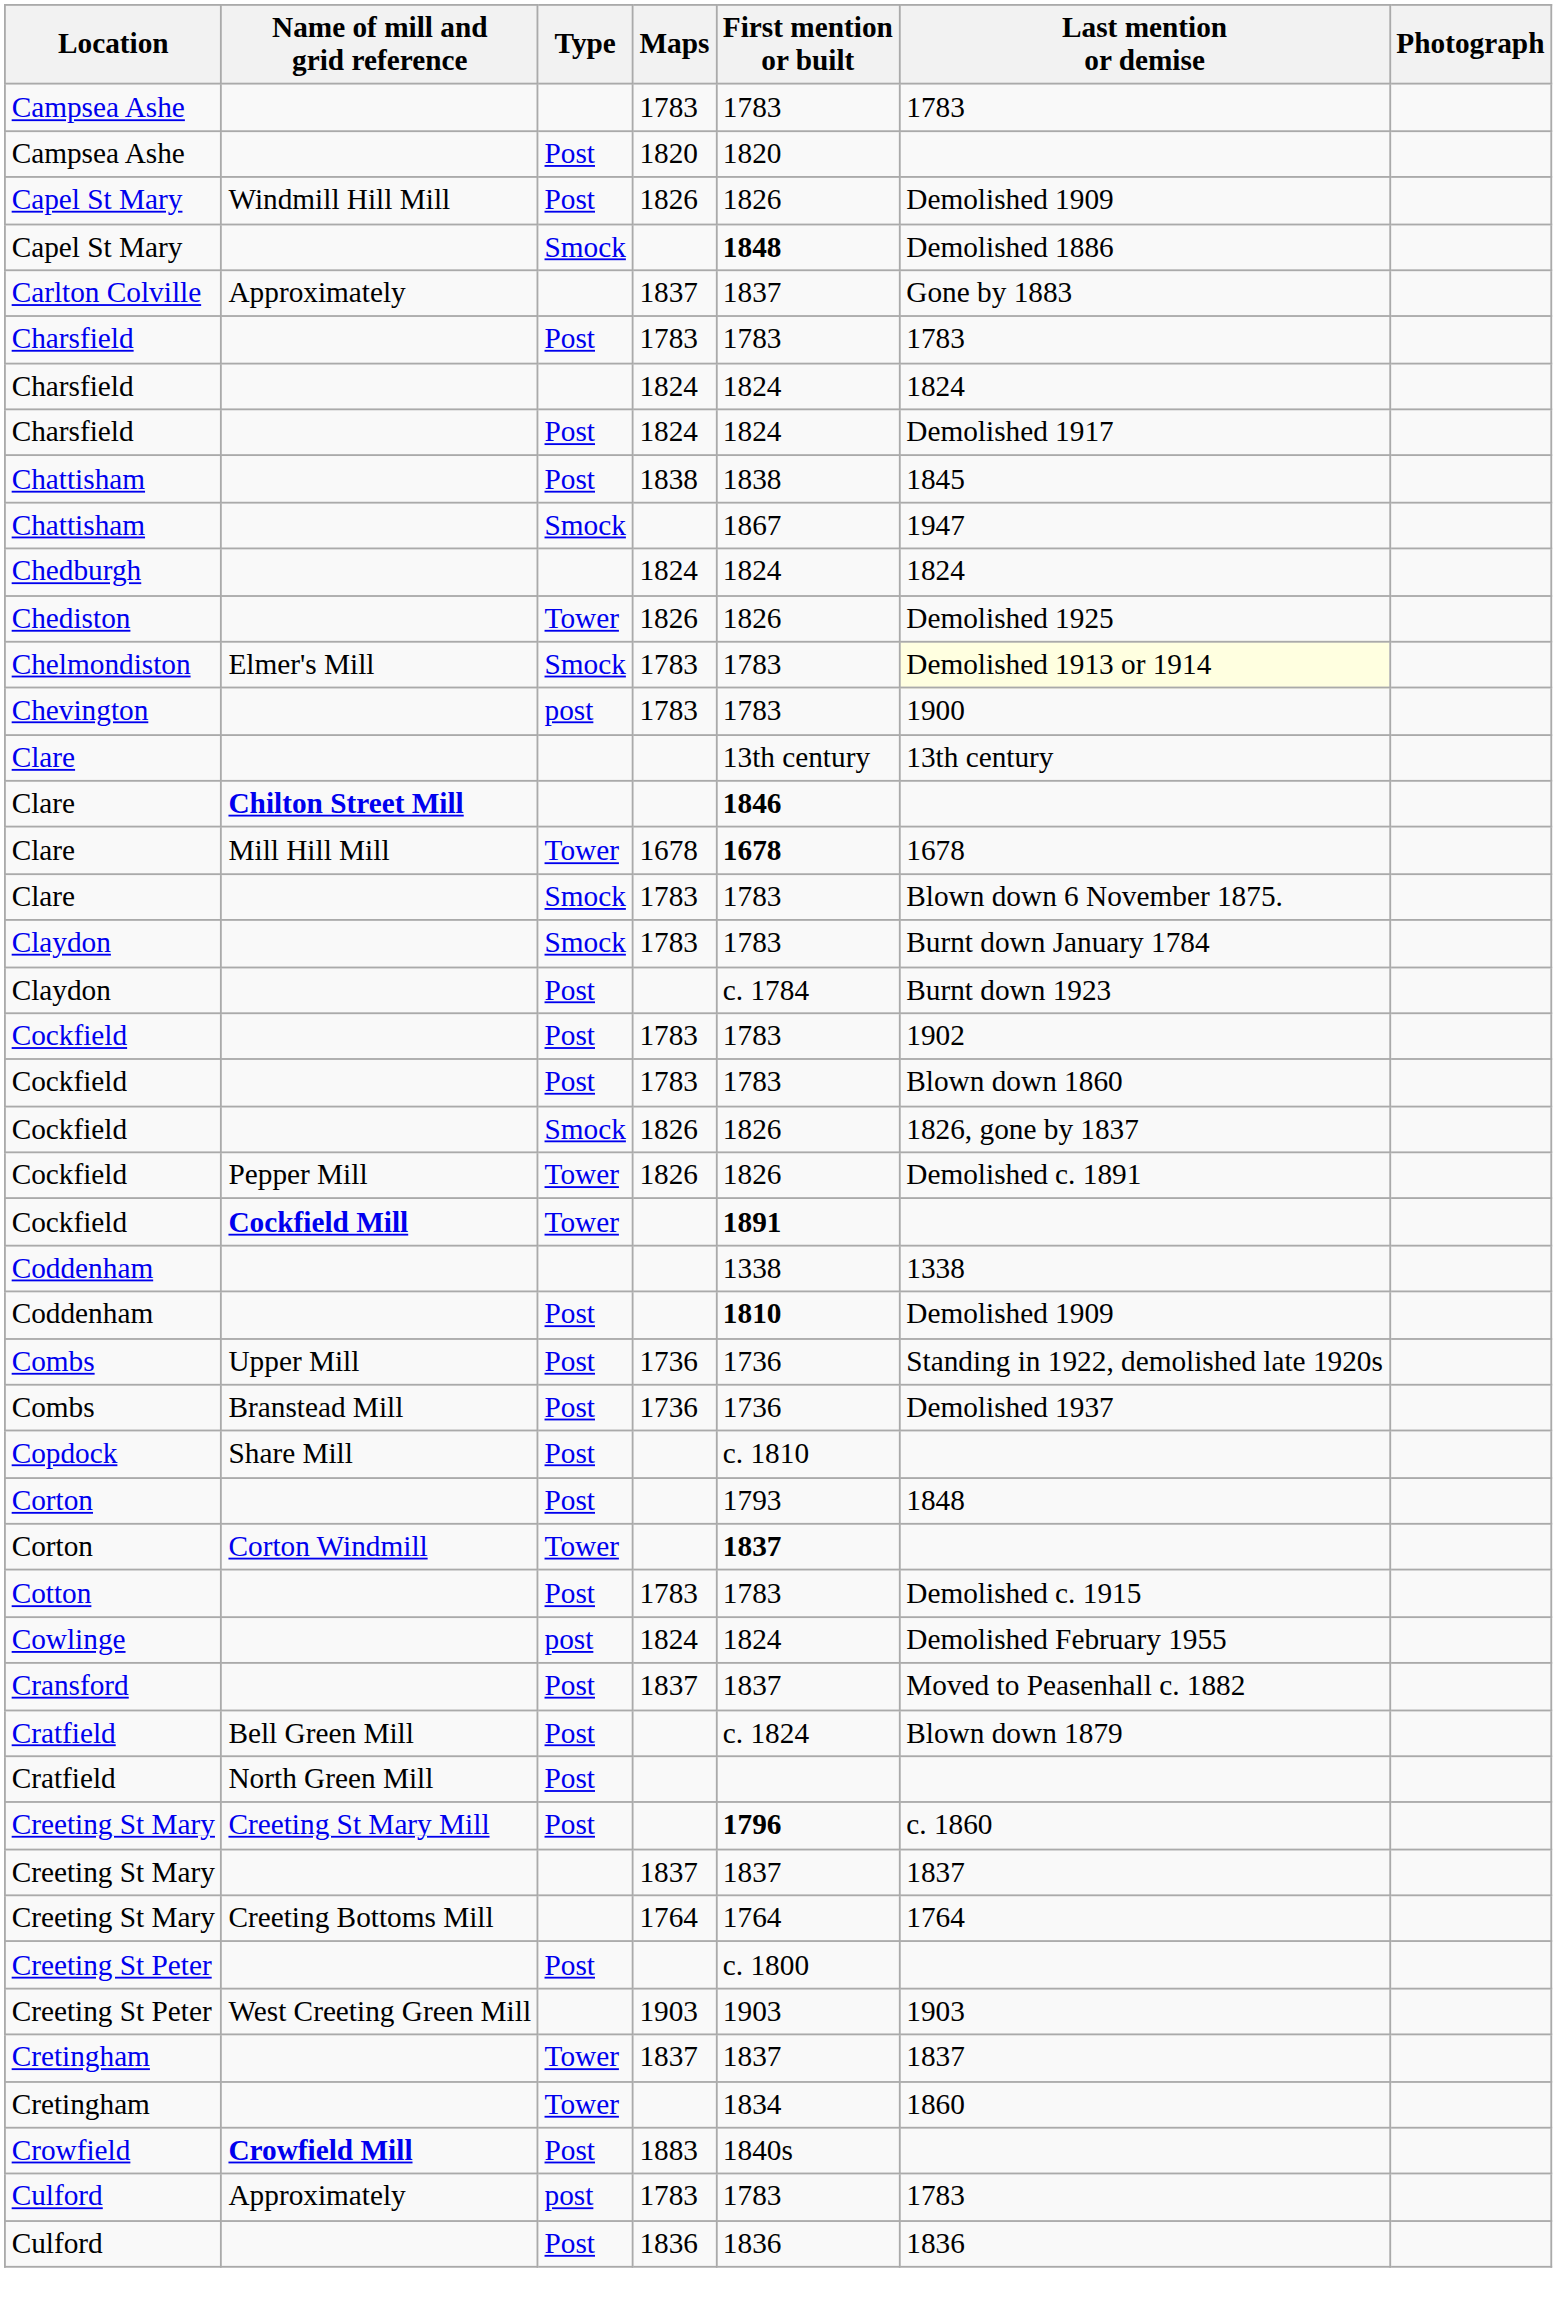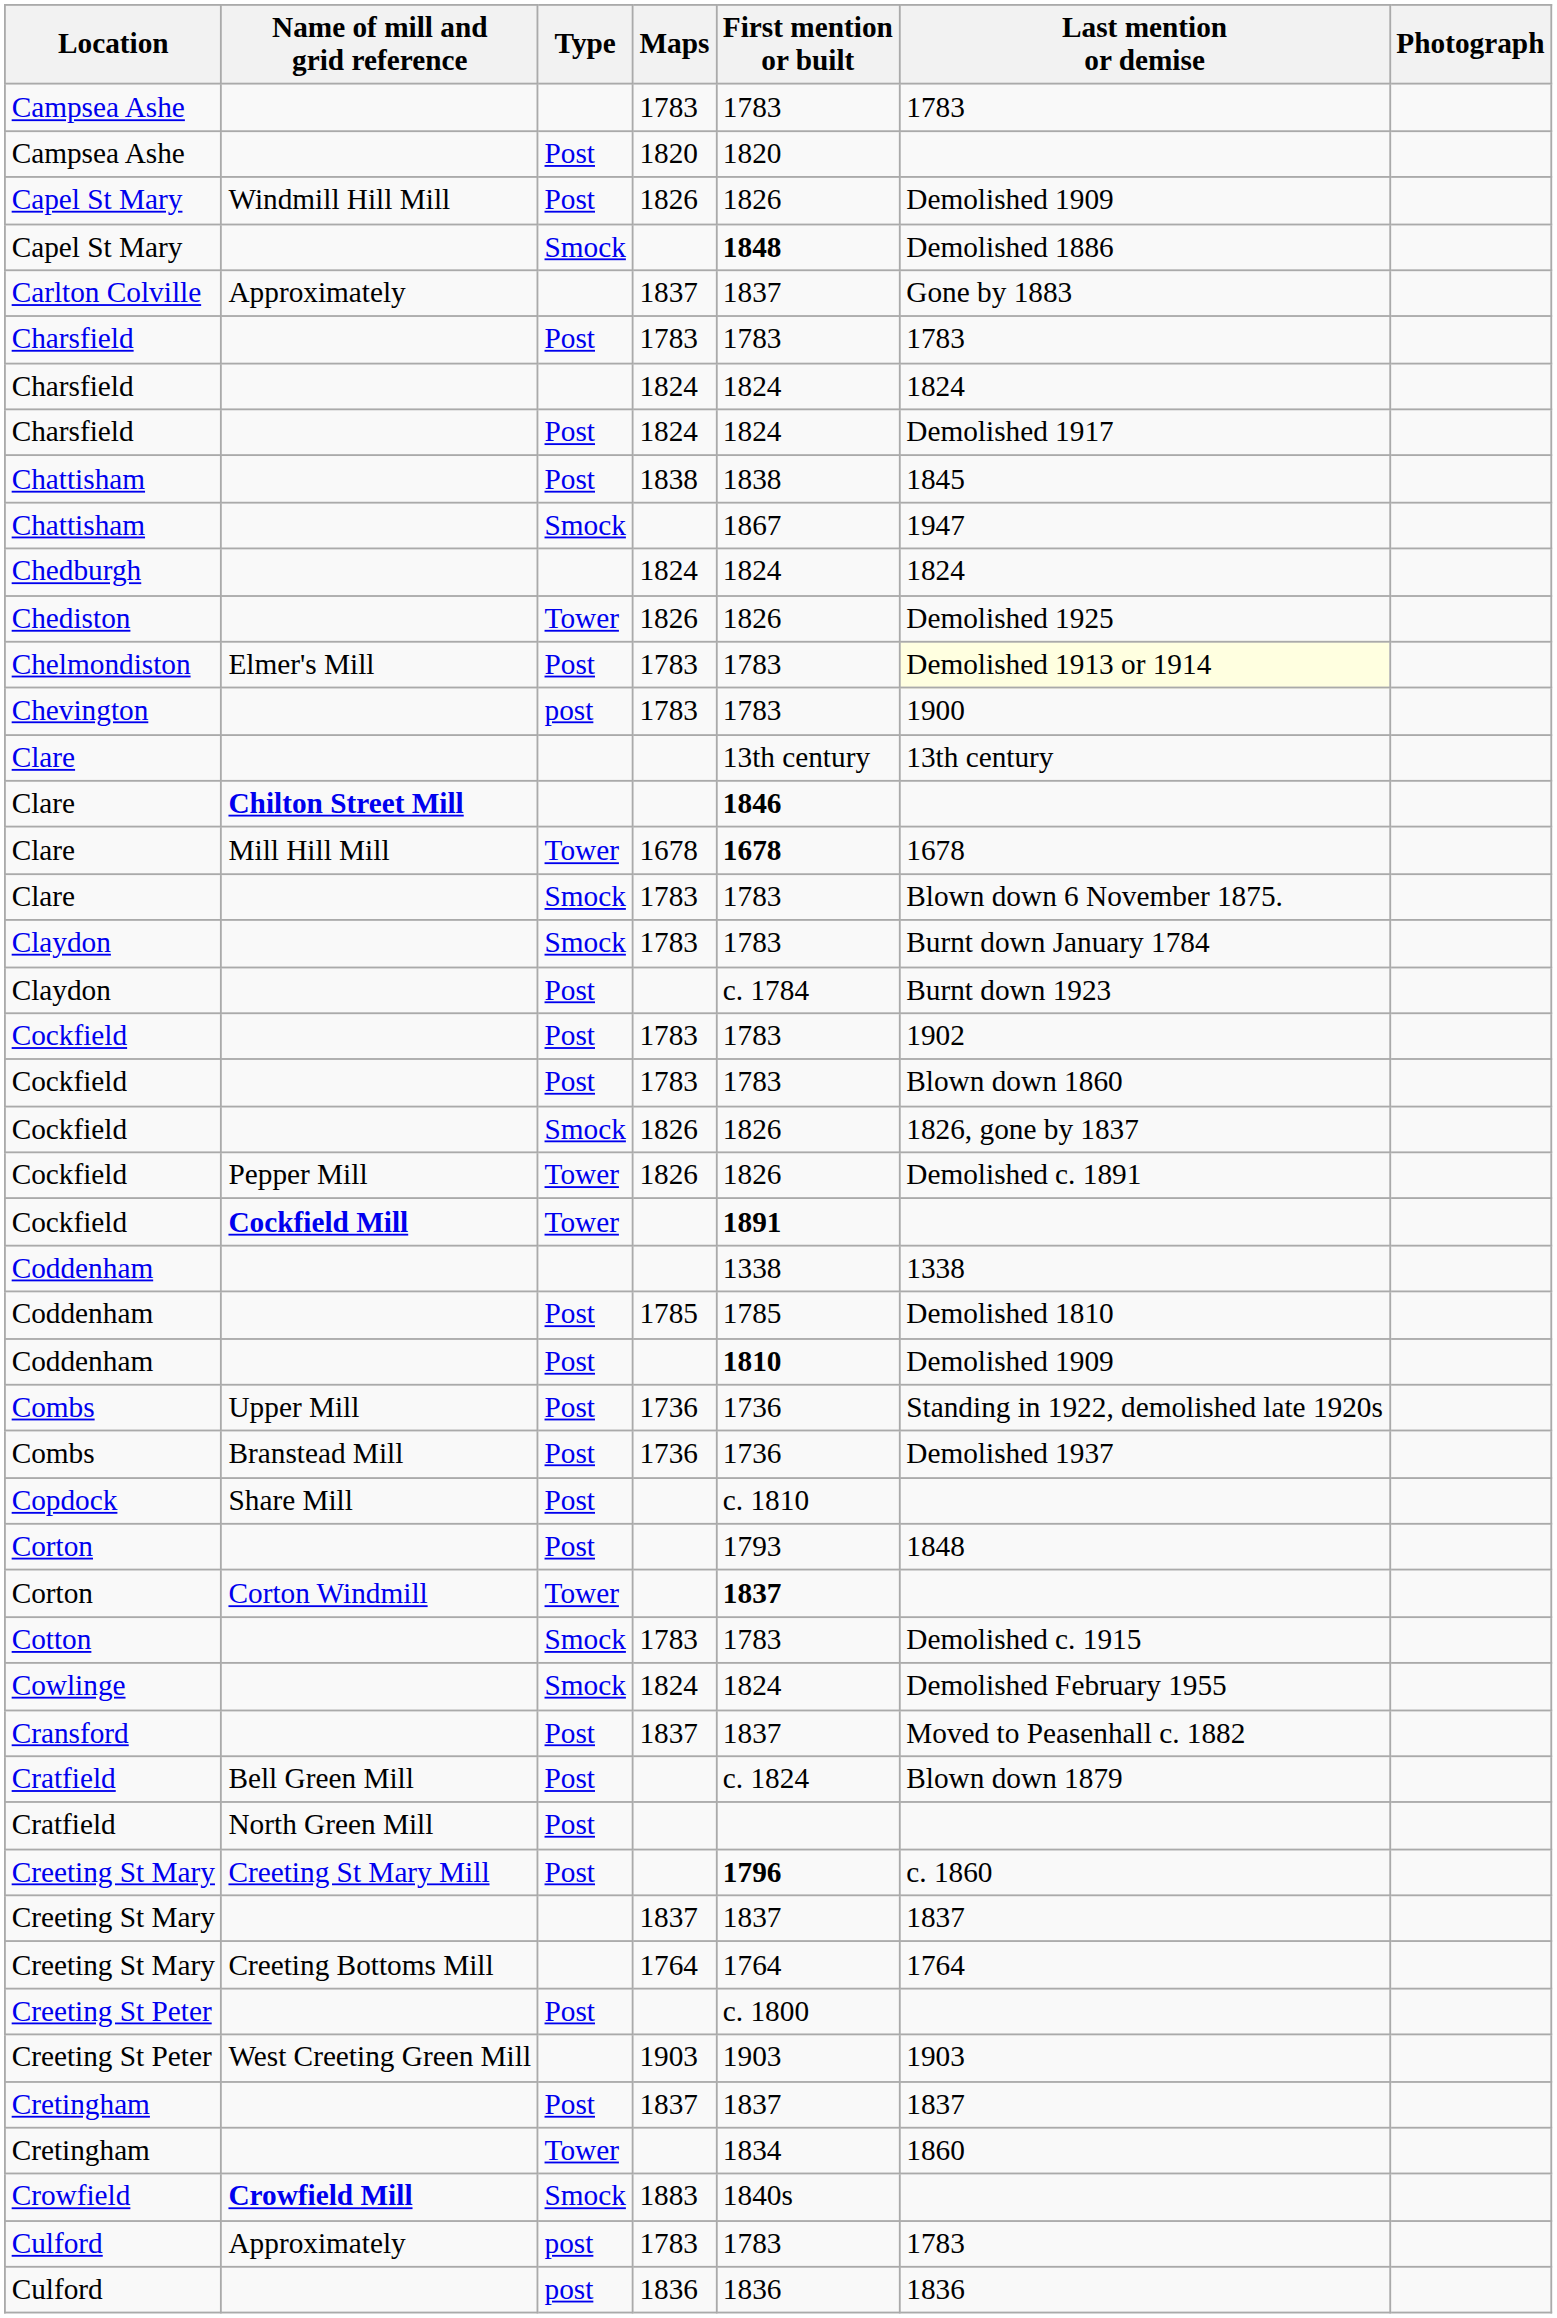 <table class="wikitable">
 <tr>
 <th>Location</th>
 <th>Name of mill and<br>grid reference</th>
 <th>Type</th>
 <th>Maps</th>
 <th>First mention<br>or built</th>
 <th>Last mention<br> or demise</th>
 <th>Photograph</th>
 </tr>
 <tr>
 <td><a href='#'>Campsea Ashe</a></td>
 <td></td>
 <td></td>
 <td>1783</td>
 <td>1783</td>
 <td>1783</td>
 <td></td>
 </tr>
 <tr>
 <td>Campsea Ashe</td>
 <td></td>
 <td><a href='#'>Post</a></td>
 <td>1820</td>
 <td>1820</td>
 <td></td>
 <td></td>
 </tr>
 <tr>
 <td><a href='#'>Capel St Mary</a></td>
 <td>Windmill Hill Mill<br></td>
 <td><a href='#'>Post</a></td>
 <td>1826</td>
 <td>1826</td>
 <td>Demolished 1909</td>
 <td></td>
 </tr>
 <tr>
 <td>Capel St Mary</td>
 <td></td>
 <td><a href='#'>Smock</a></td>
 <td></td>
 <td><strong>1848</strong></td>
 <td>Demolished 1886</td>
 <td></td>
 </tr>
 <tr>
 <td><a href='#'>Carlton Colville</a></td>
 <td>Approximately<br></td>
 <td></td>
 <td>1837</td>
 <td>1837</td>
 <td>Gone by 1883</td>
 <td></td>
 </tr>
 <tr>
 <td><a href='#'>Charsfield</a></td>
 <td></td>
 <td><a href='#'>Post</a></td>
 <td>1783</td>
 <td>1783</td>
 <td>1783</td>
 <td></td>
 </tr>
 <tr>
 <td>Charsfield</td>
 <td></td>
 <td></td>
 <td>1824</td>
 <td>1824</td>
 <td>1824</td>
 <td></td>
 </tr>
 <tr>
 <td>Charsfield</td>
 <td></td>
 <td><a href='#'>Post</a></td>
 <td>1824</td>
 <td>1824</td>
 <td>Demolished 1917</td>
 <td></td>
 </tr>
 <tr>
 <td><a href='#'>Chattisham</a></td>
 <td></td>
 <td><a href='#'>Post</a></td>
 <td>1838</td>
 <td>1838</td>
 <td>1845</td>
 <td></td>
 </tr>
 <tr>
 <td><a href='#'>Chattisham</a></td>
 <td></td>
 <td><a href='#'>Smock</a></td>
 <td></td>
 <td>1867</td>
 <td>1947</td>
 <td></td>
 </tr>
 <tr>
 <td><a href='#'>Chedburgh</a></td>
 <td></td>
 <td></td>
 <td>1824</td>
 <td>1824</td>
 <td>1824</td>
 <td></td>
 </tr>
 <tr>
 <td><a href='#'>Chediston</a></td>
 <td></td>
 <td><a href='#'>Tower</a></td>
 <td>1826</td>
 <td>1826</td>
 <td>Demolished 1925</td>
 <td></td>
 </tr>
 <tr>
 <td><a href='#'>Chelmondiston</a></td>
 <td>Elmer's Mill<br></td>
-<td><a href='#'>Smock</a></td>
+<td><a href='#'>Post</a></td>
 <td>1783</td>
 <td>1783</td>
 <td style="background: lightyellow;">Demolished 1913 or 1914</td>
 <td></td>
 </tr>
 <tr>
 <td><a href='#'>Chevington</a></td>
 <td></td>
 <td><a href='#'>post</a></td>
 <td>1783</td>
 <td>1783</td>
 <td>1900</td>
 <td></td>
 </tr>
 <tr>
 <td><a href='#'>Clare</a></td>
 <td></td>
 <td></td>
 <td></td>
 <td>13th century</td>
 <td>13th century</td>
 <td></td>
 </tr>
 <tr>
 <td>Clare</td>
 <td><strong><a href='#'>Chilton Street Mill</a></strong><br></td>
 <td></td>
 <td></td>
 <td><strong>1846</strong></td>
 <td></td>
 <td></td>
 </tr>
 <tr>
 <td>Clare</td>
 <td>Mill Hill Mill<br></td>
 <td><a href='#'>Tower</a></td>
 <td>1678</td>
 <td><strong>1678</strong></td>
 <td>1678</td>
 <td></td>
 </tr>
 <tr>
 <td>Clare</td>
 <td></td>
 <td><a href='#'>Smock</a></td>
 <td>1783</td>
 <td>1783</td>
 <td>Blown down 6 November 1875.</td>
 <td></td>
 </tr>
 <tr>
 <td><a href='#'>Claydon</a></td>
 <td></td>
 <td><a href='#'>Smock</a></td>
 <td>1783</td>
 <td>1783</td>
 <td>Burnt down January 1784</td>
 <td></td>
 </tr>
 <tr>
 <td>Claydon</td>
 <td></td>
 <td><a href='#'>Post</a></td>
 <td></td>
 <td>c. 1784</td>
 <td>Burnt down 1923</td>
 <td></td>
 </tr>
 <tr>
 <td><a href='#'>Cockfield</a></td>
 <td></td>
 <td><a href='#'>Post</a></td>
 <td>1783</td>
 <td>1783</td>
 <td>1902</td>
 <td></td>
 </tr>
 <tr>
 <td>Cockfield</td>
 <td></td>
 <td><a href='#'>Post</a></td>
 <td>1783</td>
 <td>1783</td>
 <td>Blown down 1860</td>
 <td></td>
 </tr>
 <tr>
 <td>Cockfield</td>
 <td></td>
 <td><a href='#'>Smock</a></td>
 <td>1826</td>
 <td>1826</td>
 <td>1826, gone by 1837</td>
 <td></td>
 </tr>
 <tr>
 <td>Cockfield</td>
 <td>Pepper Mill<br></td>
 <td><a href='#'>Tower</a></td>
 <td>1826</td>
 <td>1826</td>
 <td>Demolished c. 1891</td>
 <td></td>
 </tr>
 <tr>
 <td>Cockfield</td>
 <td><strong><a href='#'>Cockfield Mill</a></strong><br></td>
 <td><a href='#'>Tower</a></td>
 <td></td>
 <td><strong>1891</strong></td>
 <td></td>
 <td></td>
 </tr>
 <tr>
 <td><a href='#'>Coddenham</a></td>
 <td></td>
 <td></td>
 <td></td>
 <td>1338</td>
 <td>1338</td>
 <td></td>
 </tr>
 <tr>
 <td>Coddenham</td>
 <td></td>
 <td><a href='#'>Post</a></td>
+<td>1785</td>
+<td>1785</td>
+<td>Demolished 1810</td>
+<td></td>
+</tr>
+<tr>
+<td>Coddenham</td>
+<td></td>
+<td><a href='#'>Post</a></td>
 <td></td>
 <td><strong>1810</strong></td>
 <td>Demolished 1909</td>
 <td></td>
 </tr>
 <tr>
 <td><a href='#'>Combs</a></td>
 <td>Upper Mill<br></td>
 <td><a href='#'>Post</a></td>
 <td>1736</td>
 <td>1736</td>
 <td>Standing in 1922, demolished late 1920s</td>
 <td></td>
 </tr>
 <tr>
 <td>Combs</td>
 <td>Branstead Mill<br></td>
 <td><a href='#'>Post</a></td>
 <td>1736</td>
 <td>1736</td>
 <td>Demolished 1937</td>
 <td></td>
 </tr>
 <tr>
 <td><a href='#'>Copdock</a></td>
 <td>Share Mill<br></td>
 <td><a href='#'>Post</a></td>
 <td></td>
 <td>c. 1810</td>
 <td></td>
 <td></td>
 </tr>
 <tr>
 <td><a href='#'>Corton</a></td>
 <td></td>
 <td><a href='#'>Post</a></td>
 <td></td>
 <td>1793</td>
 <td>1848</td>
 <td></td>
 </tr>
 <tr>
 <td>Corton</td>
 <td><a href='#'>Corton Windmill</a><br></td>
 <td><a href='#'>Tower</a></td>
 <td></td>
 <td><strong>1837</strong></td>
 <td></td>
 <td></td>
 </tr>
 <tr>
 <td><a href='#'>Cotton</a></td>
 <td></td>
-<td><a href='#'>Post</a></td>
+<td><a href='#'>Smock</a></td>
 <td>1783</td>
 <td>1783</td>
 <td>Demolished c. 1915</td>
 <td></td>
 </tr>
 <tr>
 <td><a href='#'>Cowlinge</a></td>
 <td></td>
-<td><a href='#'>post</a></td>
+<td><a href='#'>Smock</a></td>
 <td>1824</td>
 <td>1824</td>
 <td>Demolished February 1955</td>
 <td></td>
 </tr>
 <tr>
 <td><a href='#'>Cransford</a></td>
 <td></td>
 <td><a href='#'>Post</a></td>
 <td>1837</td>
 <td>1837</td>
 <td>Moved to Peasenhall c. 1882</td>
 <td></td>
 </tr>
 <tr>
 <td><a href='#'>Cratfield</a></td>
 <td>Bell Green Mill<br></td>
 <td><a href='#'>Post</a></td>
 <td></td>
 <td>c. 1824</td>
 <td>Blown down 1879</td>
 <td></td>
 </tr>
 <tr>
 <td>Cratfield</td>
 <td>North Green Mill<br></td>
 <td><a href='#'>Post</a></td>
 <td></td>
 <td></td>
 <td></td>
 <td></td>
 </tr>
 <tr>
 <td><a href='#'>Creeting St Mary</a></td>
 <td><a href='#'>Creeting St Mary Mill</a><br></td>
 <td><a href='#'>Post</a></td>
 <td></td>
 <td><strong>1796</strong></td>
 <td>c. 1860</td>
 <td></td>
 </tr>
 <tr>
 <td>Creeting St Mary</td>
 <td></td>
 <td></td>
 <td>1837</td>
 <td>1837</td>
 <td>1837</td>
 <td></td>
 </tr>
 <tr>
 <td>Creeting St Mary</td>
 <td>Creeting Bottoms Mill<br></td>
 <td></td>
 <td>1764</td>
 <td>1764</td>
 <td>1764</td>
 <td></td>
 </tr>
 <tr>
 <td><a href='#'>Creeting St Peter</a></td>
 <td></td>
 <td><a href='#'>Post</a></td>
 <td></td>
 <td>c. 1800</td>
 <td></td>
 <td></td>
 </tr>
 <tr>
 <td>Creeting St Peter</td>
 <td>West Creeting Green Mill<br></td>
 <td></td>
 <td>1903</td>
 <td>1903</td>
 <td>1903</td>
 <td></td>
 </tr>
 <tr>
 <td><a href='#'>Cretingham</a></td>
 <td></td>
-<td><a href='#'>Tower</a></td>
+<td><a href='#'>Post</a></td>
 <td>1837</td>
 <td>1837</td>
 <td>1837</td>
 <td></td>
 </tr>
 <tr>
 <td>Cretingham</td>
 <td></td>
 <td><a href='#'>Tower</a></td>
 <td></td>
 <td>1834</td>
 <td>1860</td>
 <td></td>
 </tr>
 <tr>
 <td><a href='#'>Crowfield</a></td>
 <td><strong><a href='#'>Crowfield Mill</a></strong><br></td>
-<td><a href='#'>Post</a></td>
+<td><a href='#'>Smock</a></td>
 <td>1883</td>
 <td>1840s</td>
 <td></td>
 <td></td>
 </tr>
 <tr>
 <td><a href='#'>Culford</a></td>
 <td>Approximately<br></td>
 <td><a href='#'>post</a></td>
 <td>1783</td>
 <td>1783</td>
 <td>1783</td>
 <td></td>
 </tr>
 <tr>
 <td>Culford</td>
 <td></td>
-<td><a href='#'>Post</a></td>
+<td><a href='#'>post</a></td>
 <td>1836</td>
 <td>1836</td>
 <td>1836</td>
 <td></td>
 </tr>
 </table>
